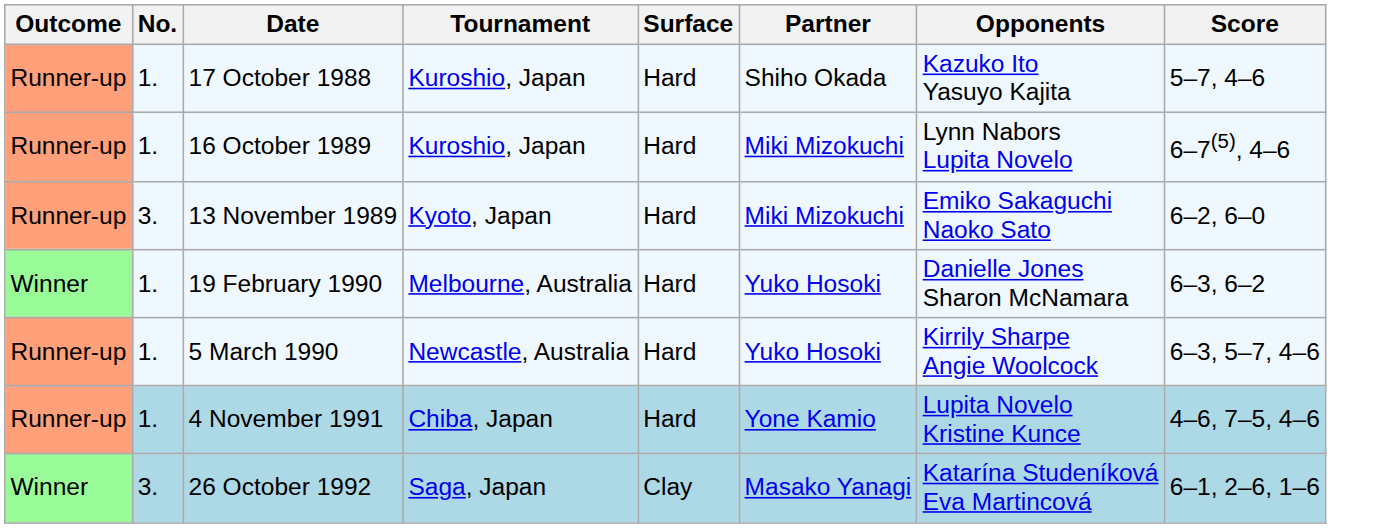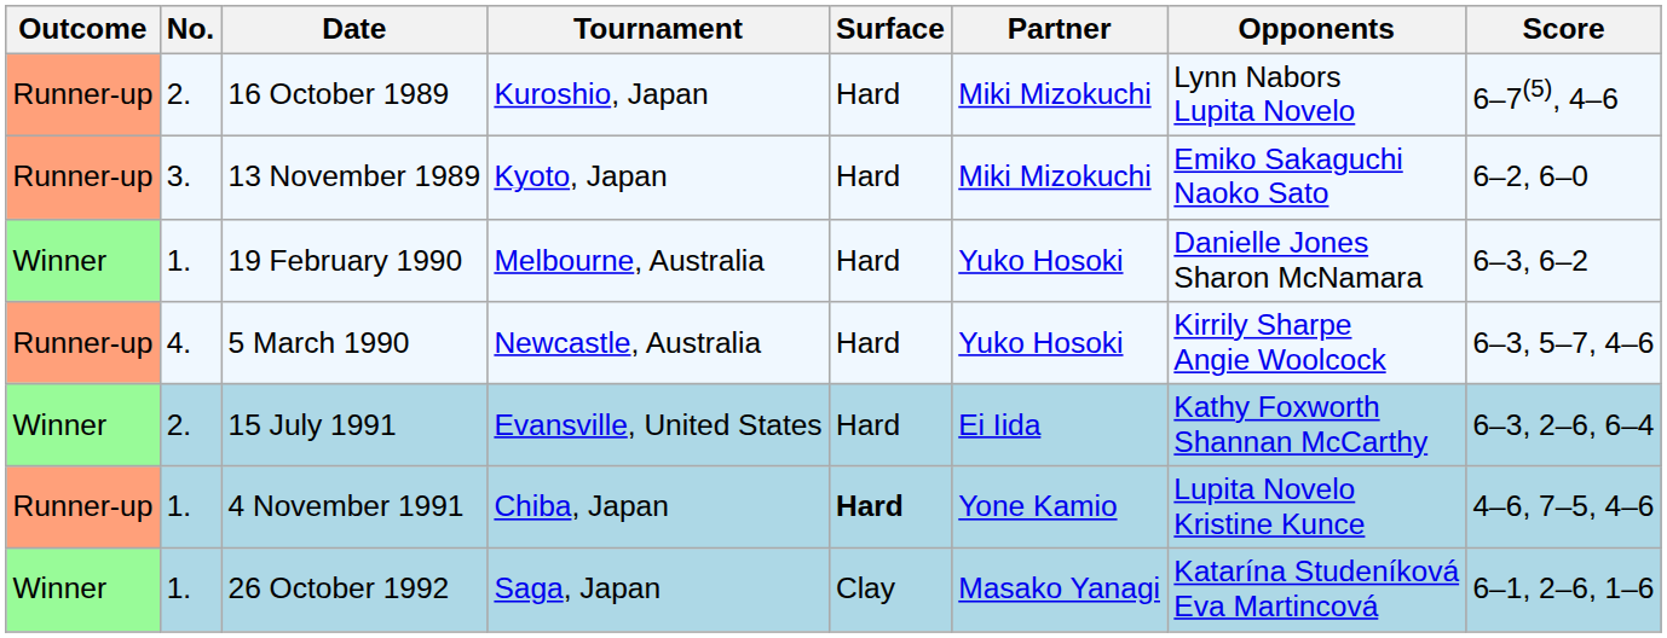 <table class="sortable wikitable" style=font-size:97%>
 <tr>
 <th>Outcome</th>
 <th>No.</th>
 <th>Date</th>
 <th>Tournament</th>
 <th>Surface</th>
 <th>Partner</th>
 <th>Opponents</th>
 <th>Score</th>
 </tr>
 <tr bgcolor="#f0f8ff">
 <td style="background:#ffa07a;">Runner-up</td>
-<td>1.</td>
-<td>17 October 1988</td>
-<td><a href='#'>Kuroshio</a>, Japan</td>
-<td>Hard</td>
-<td> Shiho Okada</td>
-<td> <a href='#'>Kazuko Ito</a> <br>  Yasuyo Kajita</td>
-<td>5–7, 4–6</td>
-</tr>
-<tr bgcolor="#f0f8ff">
-<td style="background:#ffa07a;">Runner-up</td>
-<td>1.</td>
+<td>2.</td>
 <td>16 October 1989</td>
 <td><a href='#'>Kuroshio</a>, Japan</td>
 <td>Hard</td>
 <td> <a href='#'>Miki Mizokuchi</a></td>
 <td> Lynn Nabors <br>  <a href='#'>Lupita Novelo</a></td>
 <td>6–7<sup>(5)</sup>, 4–6</td>
 </tr>
 <tr bgcolor="#f0f8ff">
 <td style="background:#ffa07a;">Runner-up</td>
 <td>3.</td>
 <td>13 November 1989</td>
 <td><a href='#'>Kyoto</a>, Japan</td>
 <td>Hard</td>
 <td> <a href='#'>Miki Mizokuchi</a></td>
 <td> <a href='#'>Emiko Sakaguchi</a> <br>  <a href='#'>Naoko Sato</a></td>
 <td>6–2, 6–0</td>
 </tr>
 <tr bgcolor="#f0f8ff">
 <td style="background:#98fb98;">Winner</td>
 <td>1.</td>
 <td>19 February 1990</td>
 <td><a href='#'>Melbourne</a>, Australia</td>
 <td>Hard</td>
 <td> <a href='#'>Yuko Hosoki</a></td>
 <td> <a href='#'>Danielle Jones</a> <br>  Sharon McNamara</td>
 <td>6–3, 6–2</td>
 </tr>
 <tr bgcolor="#f0f8ff">
 <td style="background:#ffa07a;">Runner-up</td>
-<td>1.</td>
+<td>4.</td>
 <td>5 March 1990</td>
 <td><a href='#'>Newcastle</a>, Australia</td>
 <td>Hard</td>
 <td> <a href='#'>Yuko Hosoki</a></td>
 <td> <a href='#'>Kirrily Sharpe</a> <br>  <a href='#'>Angie Woolcock</a></td>
 <td>6–3, 5–7, 4–6</td>
 </tr>
 <tr style="background:lightblue;">
+<td bgcolor="98FB98">Winner</td>
+<td>2.</td>
+<td>15 July 1991</td>
+<td><a href='#'>Evansville</a>, United States</td>
+<td>Hard</td>
+<td> <a href='#'>Ei Iida</a></td>
+<td> <a href='#'>Kathy Foxworth</a> <br>  <a href='#'>Shannan McCarthy</a></td>
+<td>6–3, 2–6, 6–4</td>
+</tr>
+<tr style="background:lightblue;">
 <td style="background:#ffa07a;">Runner-up</td>
 <td>1.</td>
 <td>4 November 1991</td>
 <td><a href='#'>Chiba</a>, Japan</td>
-<td>Hard</td>
+<td><strong>Hard</strong></td>
 <td> <a href='#'>Yone Kamio</a></td>
 <td> <a href='#'>Lupita Novelo</a> <br>  <a href='#'>Kristine Kunce</a></td>
 <td>4–6, 7–5, 4–6</td>
 </tr>
 <tr style="background:lightblue;">
 <td bgcolor="98FB98">Winner</td>
-<td>3.</td>
+<td>1.</td>
 <td>26 October 1992</td>
 <td><a href='#'>Saga</a>, Japan</td>
 <td>Clay</td>
 <td> <a href='#'>Masako Yanagi</a></td>
 <td> <a href='#'>Katarína Studeníková</a> <br>  <a href='#'>Eva Martincová</a></td>
 <td>6–1, 2–6, 1–6</td>
 </tr>
 </table>
